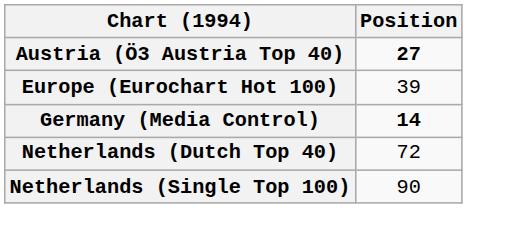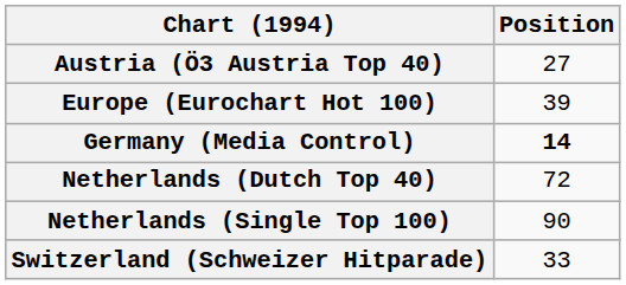 <table class="wikitable sortable plainrowheaders" style="text-align:center">
 <tr>
 <th>Chart (1994)</th>
 <th>Position</th>
 </tr>
 <tr>
 <th scope="row">Austria (Ö3 Austria Top 40)</th>
-<td><strong>27</strong></td>
+<td>27</td>
 </tr>
 <tr>
 <th scope="row">Europe (Eurochart Hot 100)</th>
 <td>39</td>
 </tr>
 <tr>
 <th scope="row">Germany (Media Control)</th>
 <td><strong>14</strong></td>
 </tr>
 <tr>
 <th scope="row">Netherlands (Dutch Top 40)</th>
 <td>72</td>
 </tr>
 <tr>
 <th scope="row">Netherlands (Single Top 100)</th>
 <td>90</td>
 </tr>
+<tr>
+<th scope="row">Switzerland (Schweizer Hitparade)</th>
+<td>33</td>
+</tr>
 </table>
